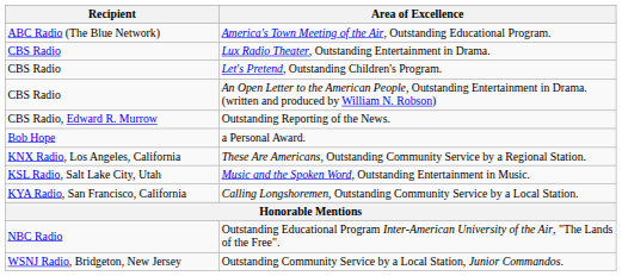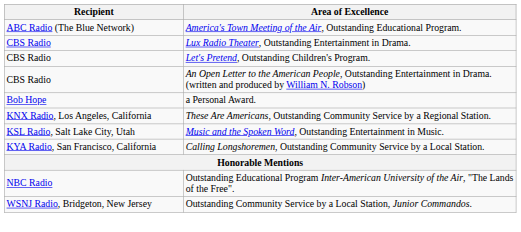 <table class="wikitable" width=95%>
 <tr bgcolor="#CCCCCC">
 <th width=35%>Recipient</th>
 <th width=65%>Area of Excellence</th>
 </tr>
 <tr>
 <td rowspan="1"><a href='#'>ABC Radio</a> (The Blue Network)</td>
 <td><em><a href='#'>America's Town Meeting of the Air</a></em>, Outstanding Educational Program.</td>
 </tr>
 <tr>
 <td rowspan="1"><a href='#'>CBS Radio</a></td>
 <td><em><a href='#'>Lux Radio Theater</a></em>, Outstanding Entertainment in Drama.</td>
 </tr>
 <tr>
 <td rowspan="1">CBS Radio</td>
 <td><em><a href='#'>Let's Pretend</a></em>, Outstanding Children's Program.</td>
 </tr>
 <tr>
 <td rowspan="1">CBS Radio</td>
 <td><em>An Open Letter to the American People</em>, Outstanding Entertainment in Drama. (written and produced by <a href='#'>William N. Robson</a>)</td>
-</tr>
-<tr>
-<td rowspan="1">CBS Radio, <a href='#'>Edward R. Murrow</a></td>
-<td>Outstanding Reporting of the News.</td>
 </tr>
 <tr>
 <td rowspan="1"><a href='#'>Bob Hope</a></td>
 <td>a Personal Award.</td>
 </tr>
 <tr>
 <td rowspan="1"><a href='#'>KNX Radio</a>, Los Angeles, California</td>
 <td><em>These Are Americans</em>, Outstanding Community Service by a Regional Station.</td>
 </tr>
 <tr>
 <td rowspan="1"><a href='#'>KSL Radio</a>, Salt Lake City, Utah</td>
 <td><em><a href='#'>Music and the Spoken Word</a></em>, Outstanding Entertainment in Music.</td>
 </tr>
 <tr>
 <td rowspan="1"><a href='#'>KYA Radio</a>, San Francisco, California</td>
 <td><em>Calling Longshoremen</em>, Outstanding Community Service by a Local Station.</td>
 </tr>
 <tr>
 <th colspan="2">Honorable Mentions</th>
 </tr>
 <tr>
 <td rowspan="1"><a href='#'>NBC Radio</a></td>
 <td>Outstanding Educational Program <em>Inter-American University of the Air</em>, "The Lands of the Free".</td>
 </tr>
 <tr>
 <td rowspan="1"><a href='#'>WSNJ Radio</a>, Bridgeton, New Jersey</td>
 <td>Outstanding Community Service by a Local Station, <em>Junior Commandos</em>.</td>
 </tr>
 </table>
